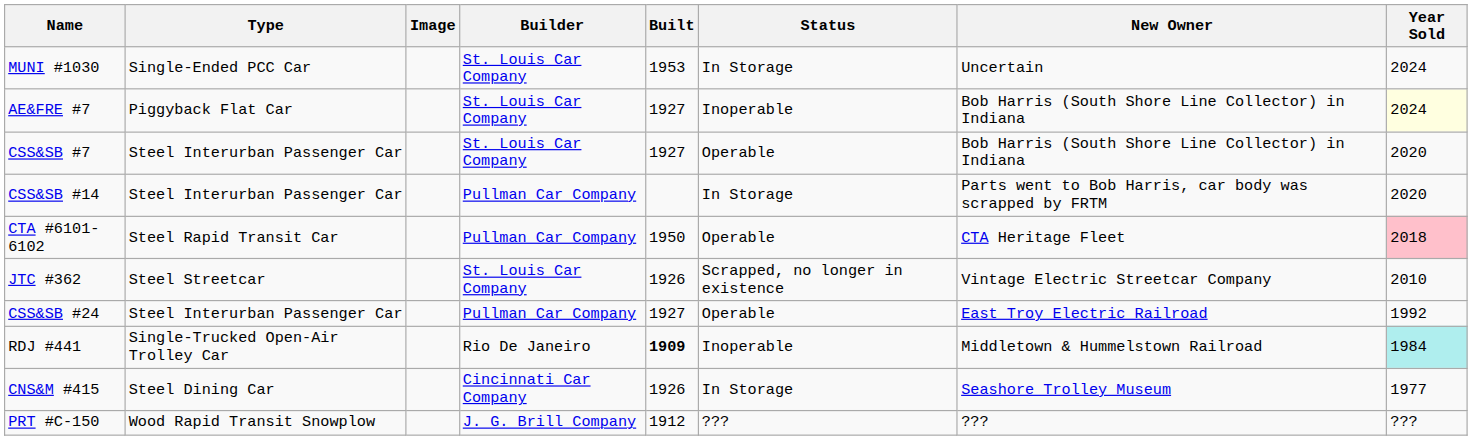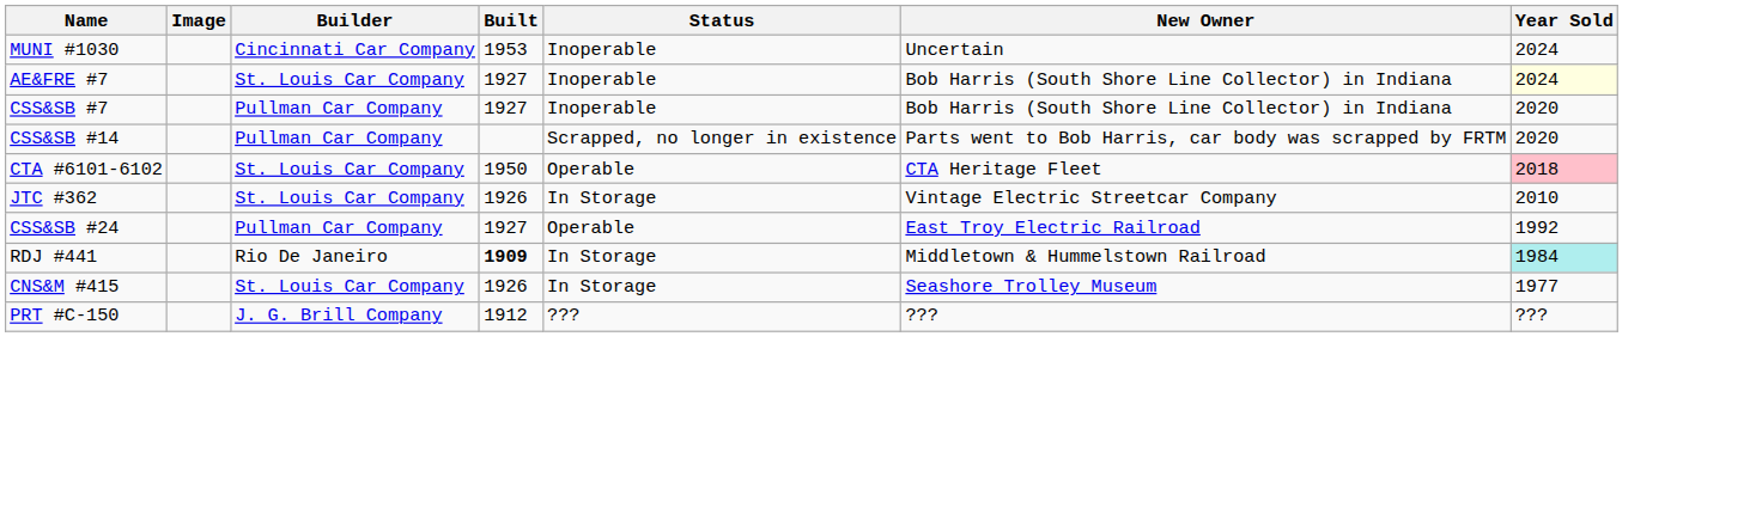 <table class="wikitable">
 <tr>
 <th>Name</th>
-<th>Type</th>
 <th>Image</th>
 <th>Builder</th>
 <th>Built</th>
 <th>Status</th>
 <th>New Owner</th>
 <th>Year Sold</th>
 </tr>
 <tr>
 <td><a href='#'>MUNI</a> #1030</td>
-<td>Single-Ended PCC Car</td>
 <td></td>
-<td><a href='#'>St. Louis Car Company</a></td>
+<td><a href='#'>Cincinnati Car Company</a></td>
 <td>1953</td>
-<td>In Storage</td>
+<td>Inoperable</td>
 <td>Uncertain</td>
 <td>2024</td>
 </tr>
 <tr>
 <td><a href='#'>AE&FRE</a> #7</td>
-<td>Piggyback Flat Car</td>
 <td></td>
 <td><a href='#'>St. Louis Car Company</a></td>
 <td>1927</td>
 <td>Inoperable</td>
 <td>Bob Harris (South Shore Line Collector) in Indiana</td>
 <td style="background: lightyellow;">2024</td>
 </tr>
 <tr>
 <td><a href='#'>CSS&SB</a> #7</td>
-<td>Steel Interurban Passenger Car</td>
 <td></td>
-<td><a href='#'>St. Louis Car Company</a></td>
+<td><a href='#'>Pullman Car Company</a></td>
 <td>1927</td>
-<td>Operable</td>
+<td>Inoperable</td>
 <td>Bob Harris (South Shore Line Collector) in Indiana</td>
 <td>2020</td>
 </tr>
 <tr>
 <td><a href='#'>CSS&SB</a> #14</td>
-<td>Steel Interurban Passenger Car</td>
 <td></td>
 <td><a href='#'>Pullman Car Company</a></td>
 <td></td>
-<td>In Storage</td>
+<td>Scrapped, no longer in existence</td>
 <td>Parts went to Bob Harris, car body was scrapped by FRTM</td>
 <td>2020</td>
 </tr>
 <tr>
 <td><a href='#'>CTA</a> #6101-6102</td>
-<td>Steel Rapid Transit Car</td>
 <td></td>
-<td><a href='#'>Pullman Car Company</a></td>
+<td><a href='#'>St. Louis Car Company</a></td>
 <td>1950</td>
 <td>Operable</td>
 <td><a href='#'>CTA</a> Heritage Fleet</td>
 <td style="background: pink;">2018</td>
 </tr>
 <tr>
 <td><a href='#'>JTC</a> #362</td>
-<td>Steel Streetcar</td>
 <td></td>
 <td><a href='#'>St. Louis Car Company</a></td>
 <td>1926</td>
-<td>Scrapped, no longer in existence</td>
+<td>In Storage</td>
 <td>Vintage Electric Streetcar Company</td>
 <td>2010</td>
 </tr>
 <tr>
 <td><a href='#'>CSS&SB</a> #24</td>
-<td>Steel Interurban Passenger Car</td>
 <td></td>
 <td><a href='#'>Pullman Car Company</a></td>
 <td>1927</td>
 <td>Operable</td>
 <td><a href='#'>East Troy Electric Railroad</a></td>
 <td>1992</td>
 </tr>
 <tr>
 <td>RDJ #441</td>
-<td>Single-Trucked Open-Air Trolley Car</td>
 <td></td>
 <td>Rio De Janeiro</td>
 <td><strong>1909</strong></td>
-<td>Inoperable</td>
+<td>In Storage</td>
 <td>Middletown & Hummelstown Railroad</td>
 <td style="background: paleturquoise;">1984</td>
 </tr>
 <tr>
 <td><a href='#'>CNS&M</a> #415</td>
-<td>Steel Dining Car</td>
 <td></td>
-<td><a href='#'>Cincinnati Car Company</a></td>
+<td><a href='#'>St. Louis Car Company</a></td>
 <td>1926</td>
 <td>In Storage</td>
 <td><a href='#'>Seashore Trolley Museum</a></td>
 <td>1977</td>
 </tr>
 <tr>
 <td><a href='#'>PRT</a> #C-150</td>
-<td>Wood Rapid Transit Snowplow</td>
 <td></td>
 <td><a href='#'>J. G. Brill Company</a></td>
 <td>1912</td>
 <td>???</td>
 <td>???</td>
 <td>???</td>
 </tr>
 </table>
